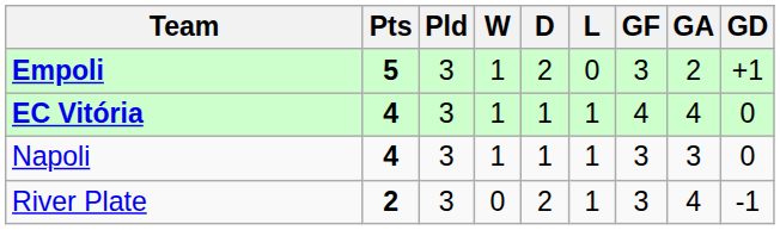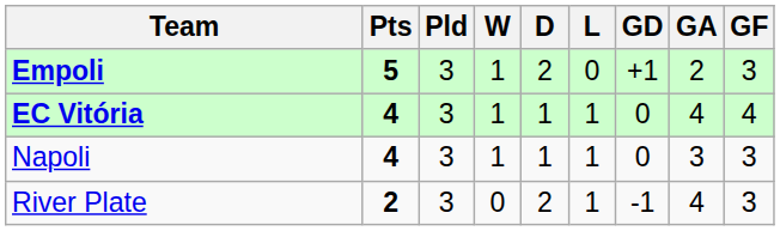 <table class="wikitable" style="text-align:center;">
 <tr>
 <th width=200>Team</th>
 <th width=20>Pts</th>
 <th width=20>Pld</th>
 <th width=20>W</th>
 <th width=20>D</th>
 <th width=20>L</th>
+<th width=20>GD</th>
+<th width=20>GA</th>
 <th width=20>GF</th>
-<th width=20>GA</th>
-<th width=20>GD</th>
 </tr>
 <tr style="background:#ccffcc">
 <td style="text-align:left"> <strong><a href='#'>Empoli</a></strong></td>
 <td><strong>5</strong></td>
 <td>3</td>
 <td>1</td>
 <td>2</td>
 <td>0</td>
+<td>+1</td>
+<td>2</td>
 <td>3</td>
-<td>2</td>
-<td>+1</td>
 </tr>
 <tr style="background:#ccffcc">
 <td style="text-align:left"> <strong><a href='#'>EC Vitória</a></strong></td>
 <td><strong>4</strong></td>
 <td>3</td>
 <td>1</td>
 <td>1</td>
 <td>1</td>
+<td>0</td>
 <td>4</td>
 <td>4</td>
-<td>0</td>
 </tr>
 <tr>
 <td style="text-align:left"> <a href='#'>Napoli</a></td>
 <td><strong>4</strong></td>
 <td>3</td>
 <td>1</td>
 <td>1</td>
 <td>1</td>
+<td>0</td>
 <td>3</td>
 <td>3</td>
-<td>0</td>
 </tr>
 <tr>
 <td style="text-align:left"> <a href='#'>River Plate</a></td>
 <td><strong>2</strong></td>
 <td>3</td>
 <td>0</td>
 <td>2</td>
 <td>1</td>
+<td>-1</td>
+<td>4</td>
 <td>3</td>
-<td>4</td>
-<td>-1</td>
 </tr>
 </table>
